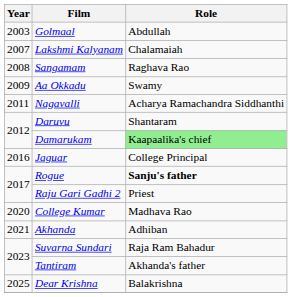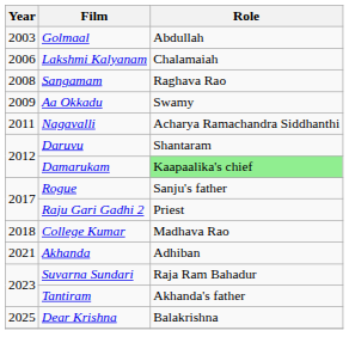 <table class="wikitable sortable">
 <tr>
 <th>Year</th>
 <th>Film</th>
 <th>Role</th>
 </tr>
 <tr>
 <td>2003</td>
 <td><em><a href='#'>Golmaal</a></em></td>
 <td>Abdullah</td>
 </tr>
 <tr>
-<td>2007</td>
+<td>2006</td>
 <td><em><a href='#'>Lakshmi Kalyanam</a></em></td>
 <td>Chalamaiah</td>
 </tr>
 <tr>
 <td>2008</td>
 <td><em><a href='#'>Sangamam</a></em></td>
 <td>Raghava Rao</td>
 </tr>
 <tr>
 <td>2009</td>
 <td><em><a href='#'>Aa Okkadu</a></em></td>
 <td>Swamy</td>
 </tr>
 <tr>
 <td>2011</td>
 <td><em><a href='#'>Nagavalli</a></em></td>
 <td>Acharya Ramachandra Siddhanthi</td>
 </tr>
 <tr>
 <td rowspan="2">2012</td>
 <td><em><a href='#'>Daruvu</a></em></td>
 <td>Shantaram</td>
 </tr>
 <tr>
 <td><em><a href='#'>Damarukam</a></em></td>
 <td style="background: lightgreen;">Kaapaalika's chief</td>
 </tr>
 <tr>
-<td>2016</td>
-<td><em><a href='#'>Jaguar</a></em></td>
-<td>College Principal</td>
-</tr>
-<tr>
 <td rowspan="2">2017</td>
 <td><em><a href='#'>Rogue</a></em></td>
-<td><strong>Sanju's father</strong></td>
+<td>Sanju's father</td>
 </tr>
 <tr>
 <td><em><a href='#'>Raju Gari Gadhi 2</a></em></td>
 <td>Priest</td>
 </tr>
 <tr>
-<td>2020</td>
+<td>2018</td>
 <td><em><a href='#'>College Kumar</a></em></td>
 <td>Madhava Rao</td>
 </tr>
 <tr>
 <td>2021</td>
 <td><em><a href='#'>Akhanda</a></em></td>
 <td>Adhiban</td>
 </tr>
 <tr>
 <td rowspan="2">2023</td>
 <td><em><a href='#'>Suvarna Sundari</a></em></td>
 <td>Raja Ram Bahadur</td>
 </tr>
 <tr>
 <td><em><a href='#'>Tantiram</a></em></td>
 <td>Akhanda's father</td>
 </tr>
 <tr>
 <td>2025</td>
 <td><a href='#'><em>Dear Krishna</em></a></td>
 <td>Balakrishna</td>
 </tr>
 <tr>
 </tr>
 </table>
